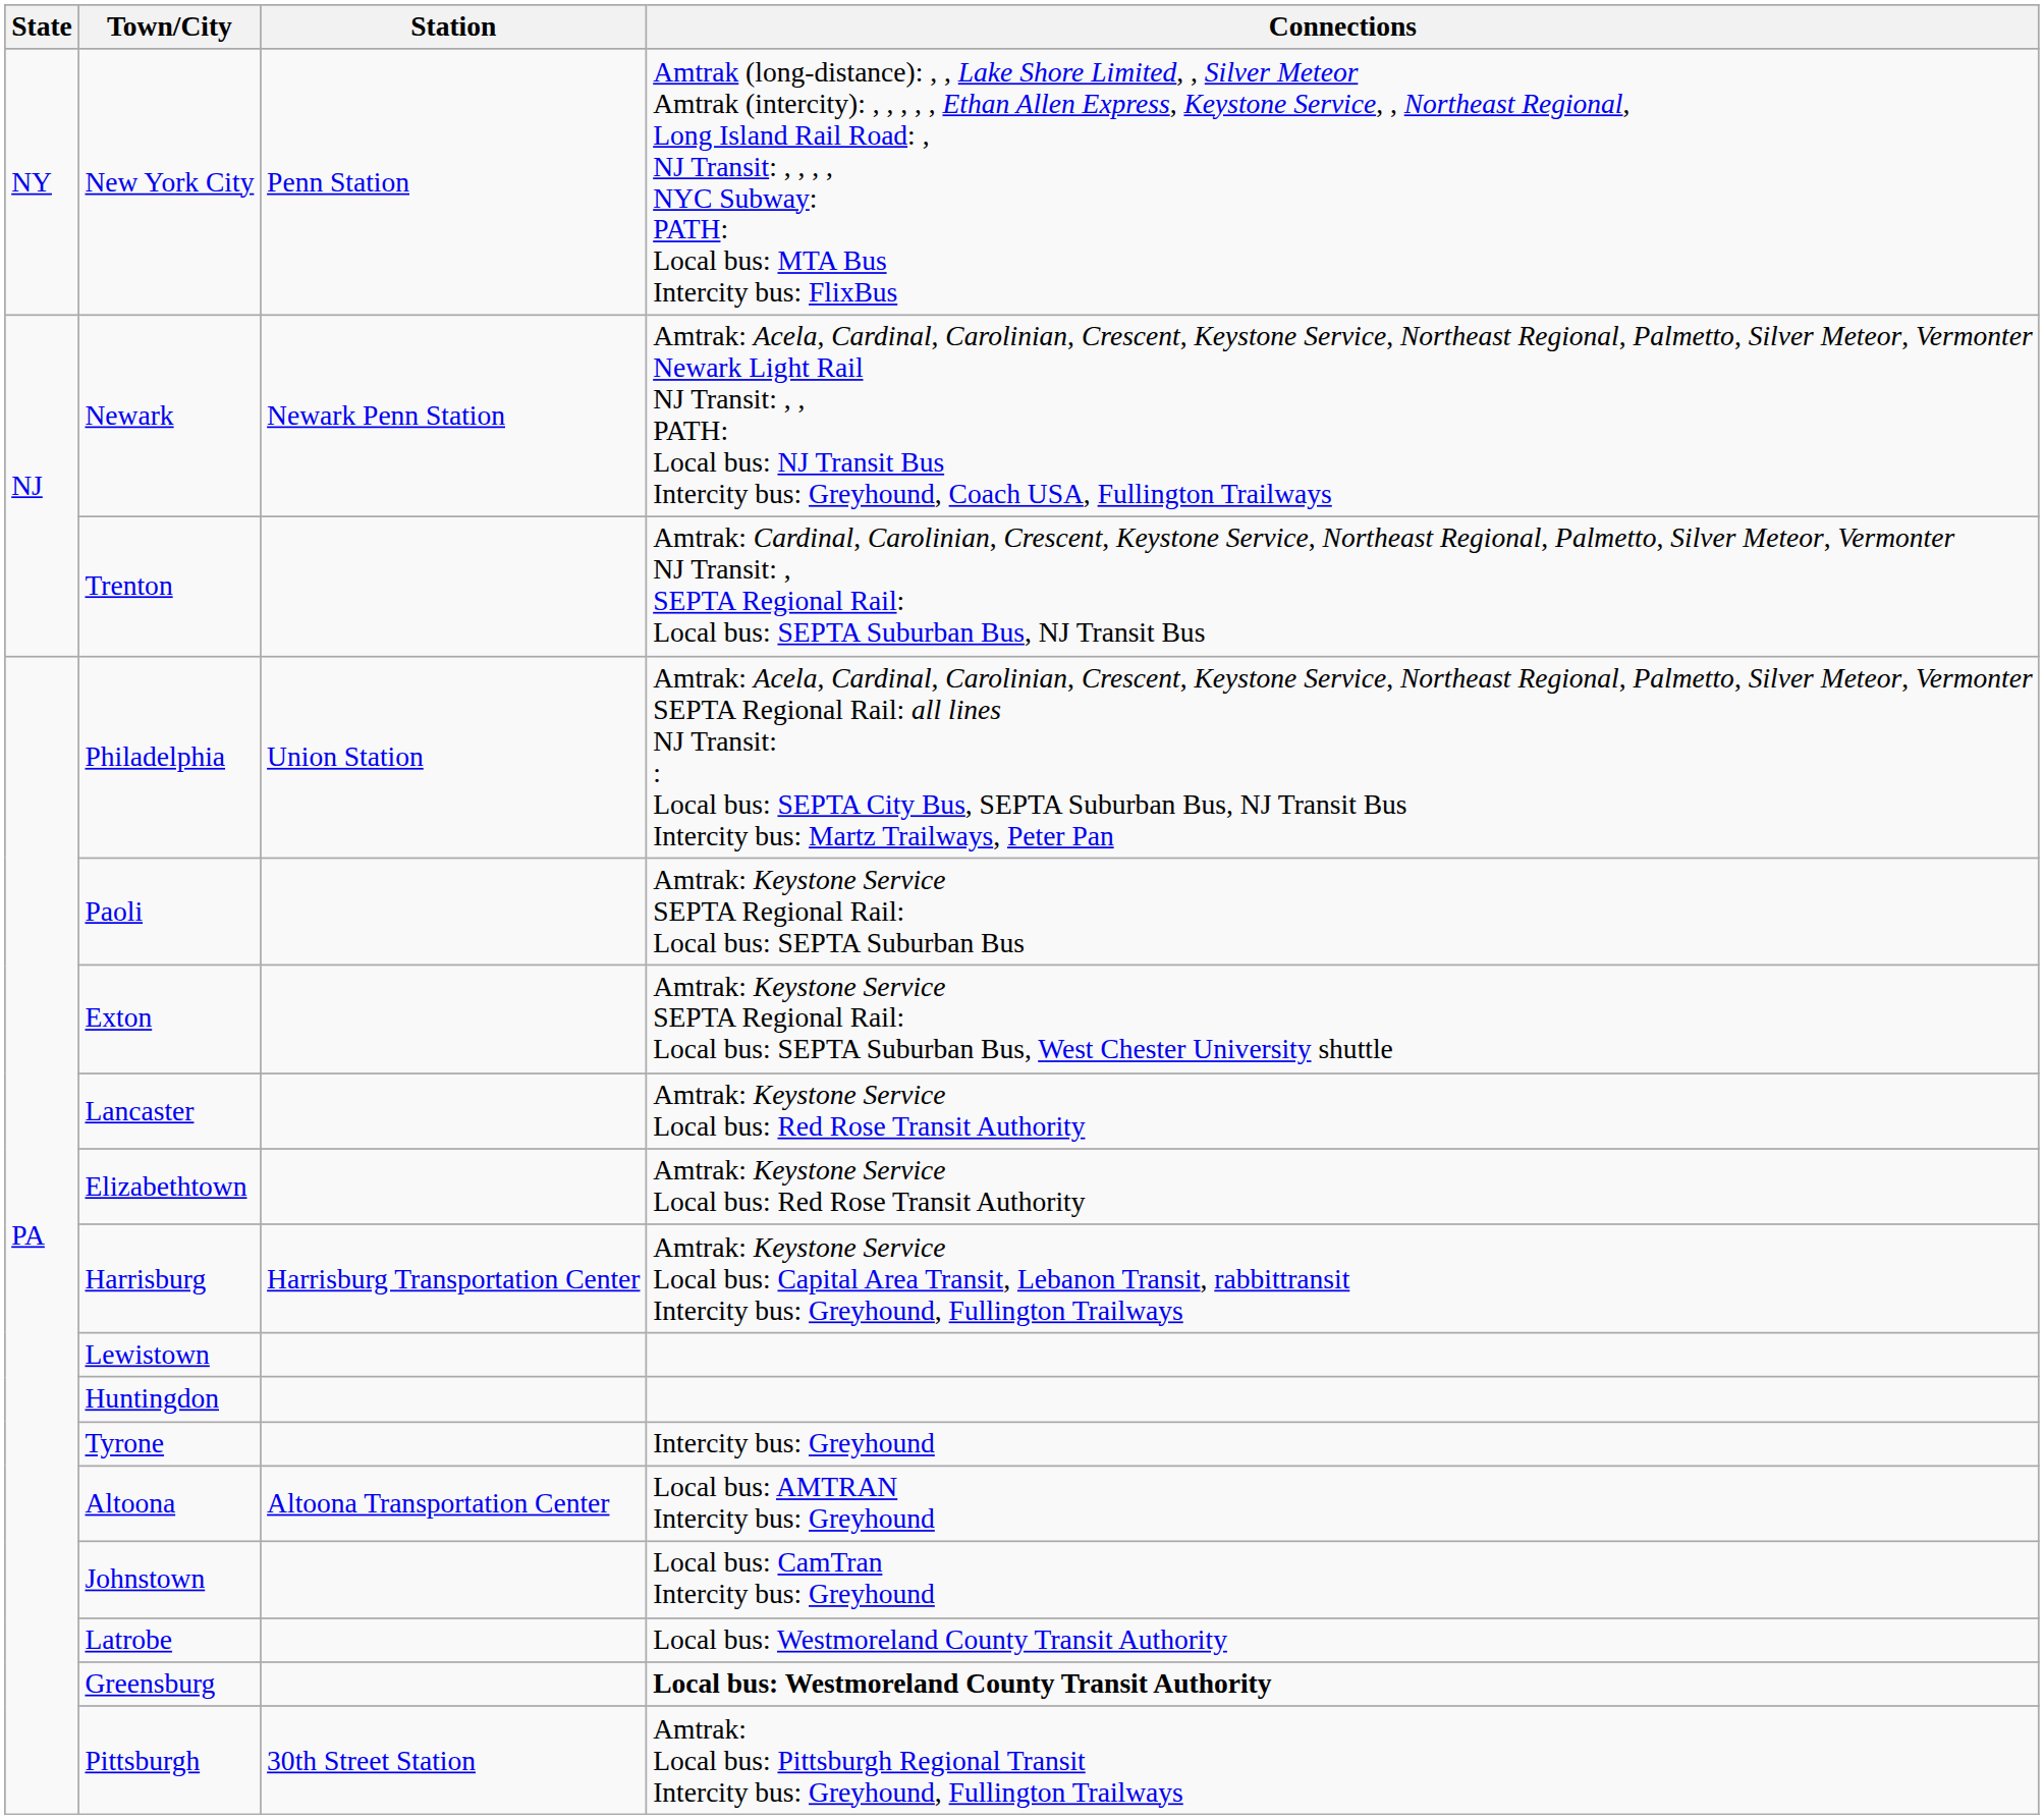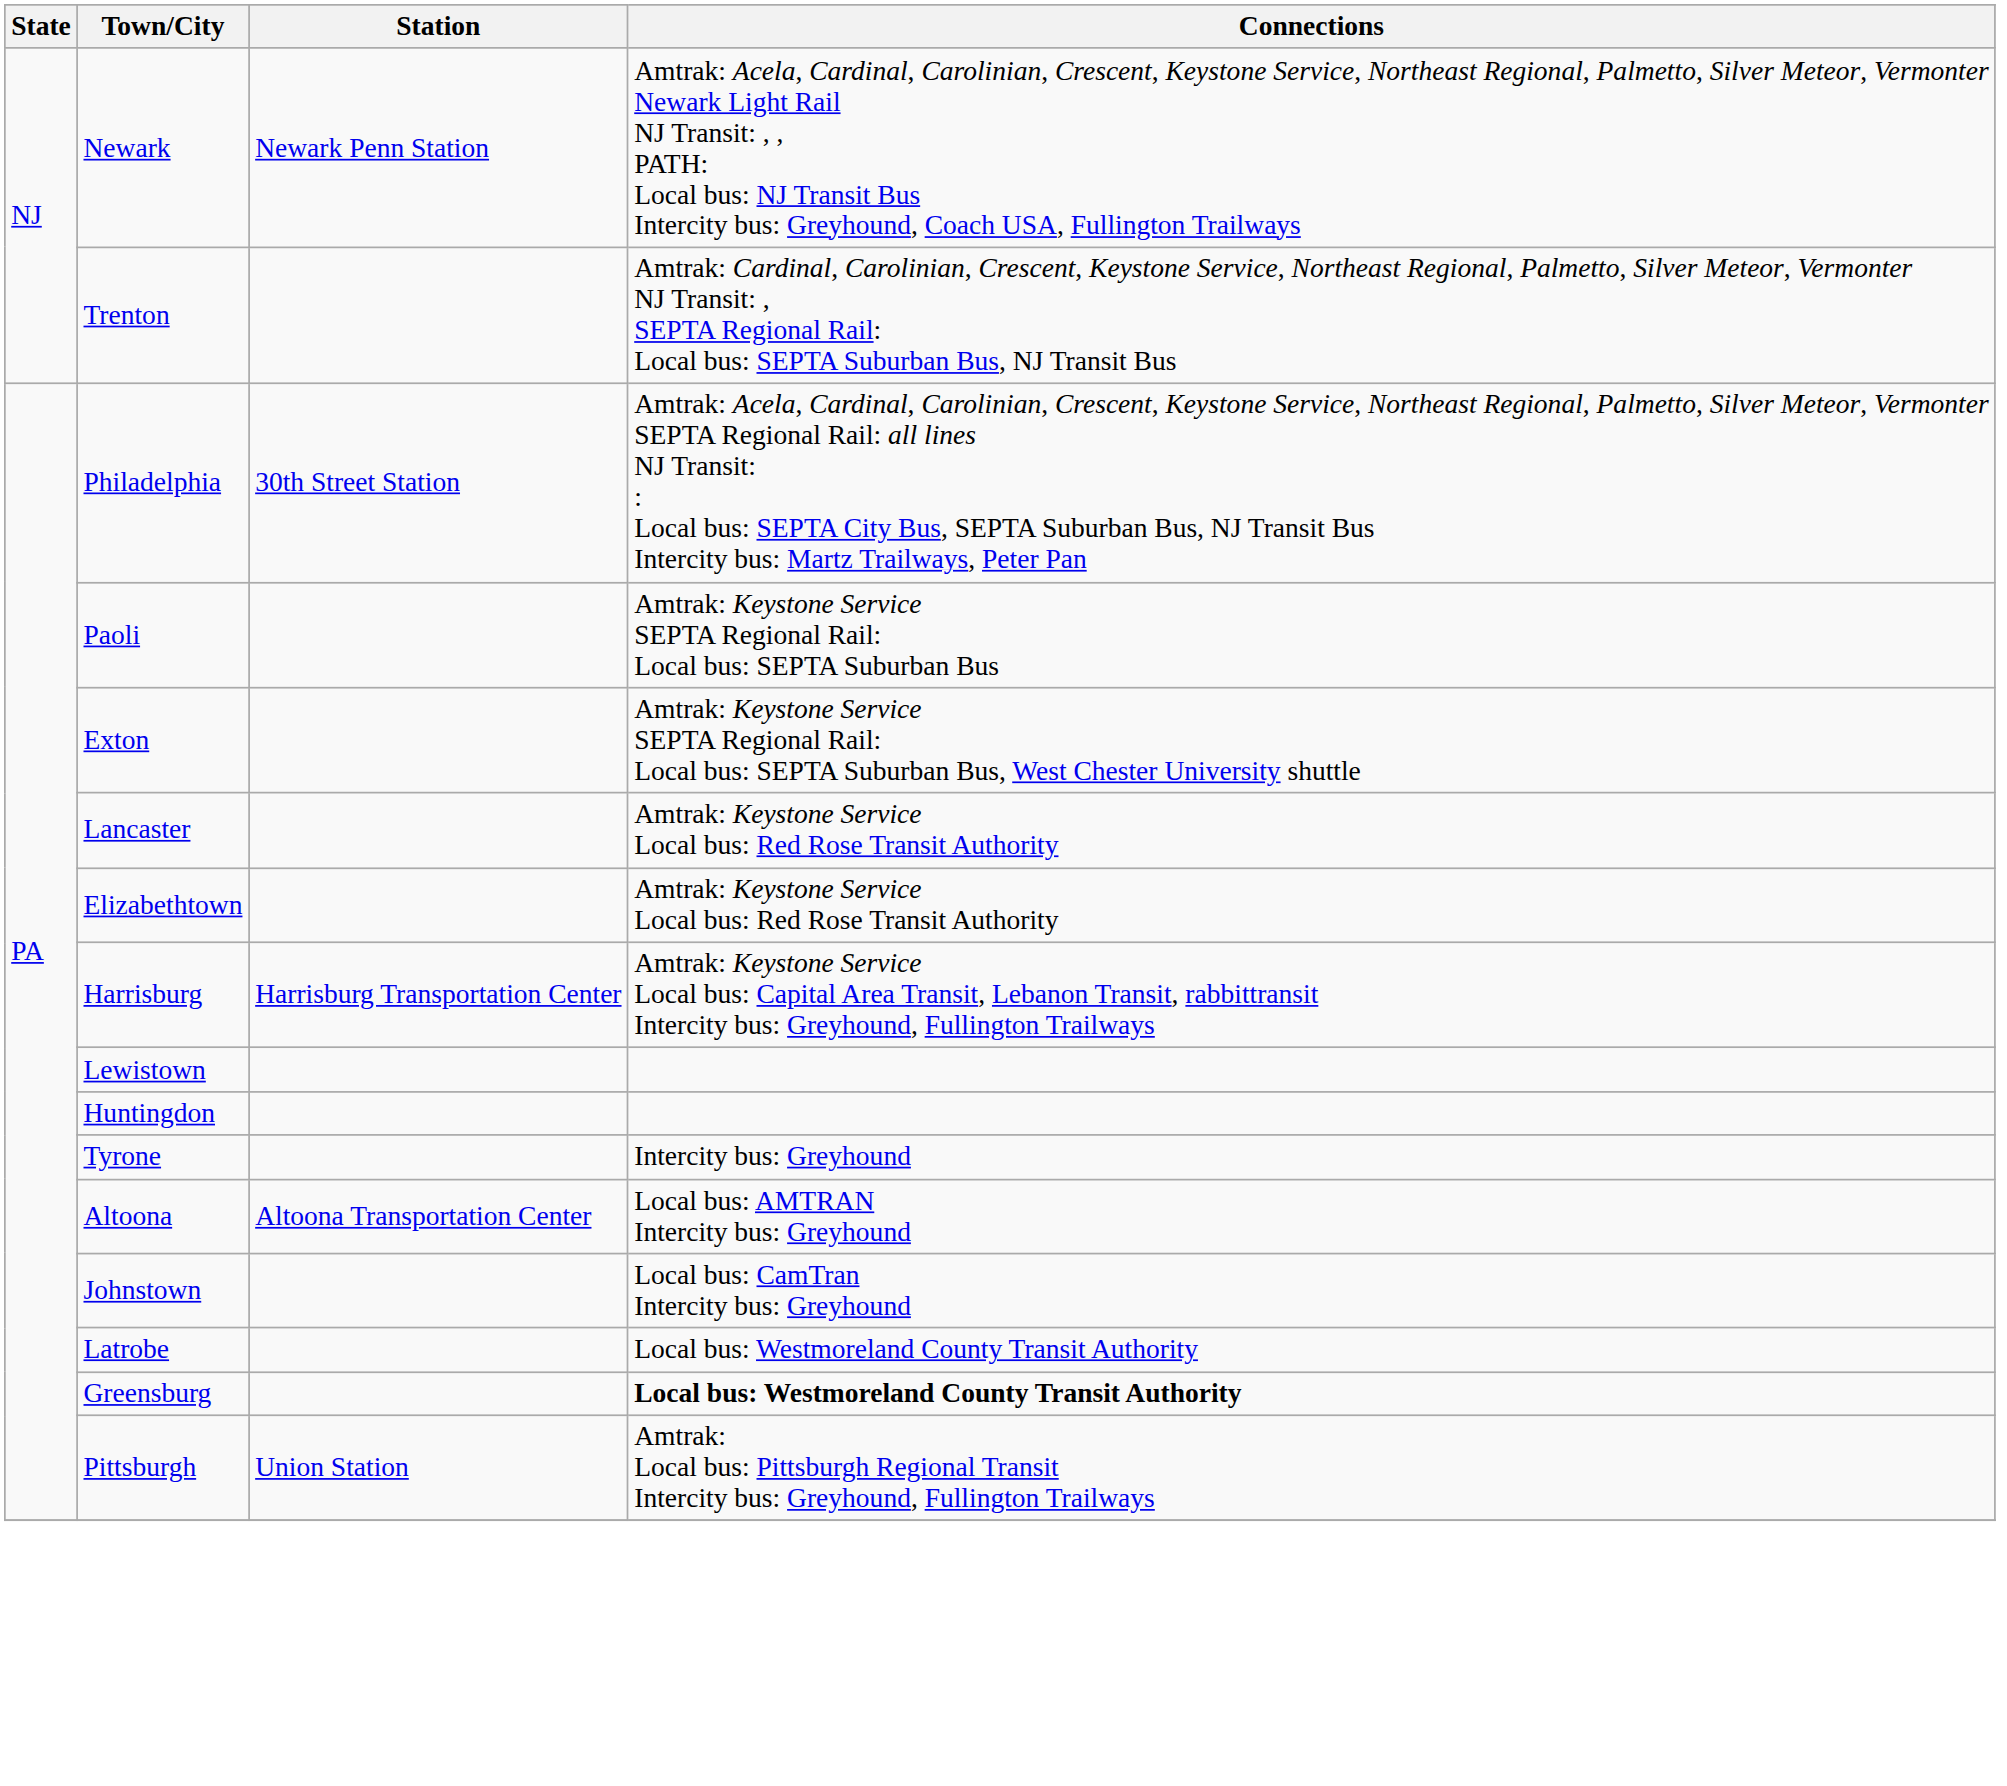 <table class="wikitable mw-collapsible">
 <tr>
 <th>State</th>
 <th>Town/City</th>
 <th>Station</th>
 <th>Connections</th>
-</tr>
-<tr>
-<td><a href='#'>NY</a></td>
-<td><a href='#'>New York City</a></td>
-<td><a href='#'>Penn Station</a></td>
-<td> <a href='#'>Amtrak</a> (long-distance):  , , <em><a href='#'>Lake Shore Limited</a></em>, , <em><a href='#'>Silver Meteor</a></em><br> Amtrak (intercity): , , , , , <em><a href='#'>Ethan Allen Express</a></em>, <em><a href='#'>Keystone Service</a></em>, , <em><a href='#'>Northeast Regional</a></em>, <br> <a href='#'>Long Island Rail Road</a>: , <br> <a href='#'>NJ Transit</a>: , , , , <br> <a href='#'>NYC Subway</a>: <br> <a href='#'>PATH</a>:   <br> Local bus: <a href='#'>MTA Bus</a><br> Intercity bus: <a href='#'>FlixBus</a></td>
 </tr>
 <tr>
 <td rowspan=2><a href='#'>NJ</a></td>
 <td><a href='#'>Newark</a></td>
 <td><a href='#'>Newark Penn Station</a></td>
 <td> Amtrak: <em>Acela</em>, <em>Cardinal</em>, <em>Carolinian</em>, <em>Crescent</em>, <em>Keystone Service</em>, <em>Northeast Regional</em>, <em>Palmetto</em>, <em>Silver Meteor</em>, <em>Vermonter</em><br> <a href='#'>Newark Light Rail</a><br> NJ Transit: , , <br> PATH: <br> Local bus: <a href='#'>NJ Transit Bus</a><br> Intercity bus:  <a href='#'>Greyhound</a>, <a href='#'>Coach USA</a>, <a href='#'>Fullington Trailways</a></td>
 </tr>
 <tr>
 <td><a href='#'>Trenton</a></td>
 <td></td>
 <td> Amtrak: <em>Cardinal</em>, <em>Carolinian</em>, <em>Crescent</em>, <em>Keystone Service</em>, <em>Northeast Regional</em>, <em>Palmetto</em>, <em>Silver Meteor</em>, <em>Vermonter</em><br> NJ Transit: , <br> <a href='#'>SEPTA Regional Rail</a>: <br> Local bus: <a href='#'>SEPTA Suburban Bus</a>, NJ Transit Bus</td>
 </tr>
 <tr>
 <td rowspan=14><a href='#'>PA</a></td>
 <td><a href='#'>Philadelphia</a></td>
-<td><a href='#'>Union Station</a></td>
+<td><a href='#'>30th Street Station</a></td>
 <td> Amtrak: <em>Acela</em>, <em>Cardinal</em>, <em>Carolinian</em>, <em>Crescent</em>, <em>Keystone Service</em>, <em>Northeast Regional</em>, <em>Palmetto</em>, <em>Silver Meteor</em>, <em>Vermonter</em><br> SEPTA Regional Rail: <em>all lines</em><br> NJ Transit: <br>:  <br> Local bus: <a href='#'>SEPTA City Bus</a>, SEPTA Suburban Bus, NJ Transit Bus<br> Intercity bus: <a href='#'>Martz Trailways</a>, <a href='#'>Peter Pan</a></td>
 </tr>
 <tr>
 <td><a href='#'>Paoli</a></td>
 <td></td>
 <td> Amtrak: <em>Keystone Service</em><br> SEPTA Regional Rail: <br> Local bus: SEPTA Suburban Bus</td>
 </tr>
 <tr>
 <td><a href='#'>Exton</a></td>
 <td></td>
 <td> Amtrak: <em>Keystone Service</em><br> SEPTA Regional Rail: <br> Local bus: SEPTA Suburban Bus, <a href='#'>West Chester University</a> shuttle</td>
 </tr>
 <tr>
 <td><a href='#'>Lancaster</a></td>
 <td></td>
 <td> Amtrak: <em>Keystone Service</em><br> Local bus: <a href='#'>Red Rose Transit Authority</a></td>
 </tr>
 <tr>
 <td><a href='#'>Elizabethtown</a></td>
 <td></td>
 <td> Amtrak: <em>Keystone Service</em><br> Local bus: Red Rose Transit Authority</td>
 </tr>
 <tr>
 <td><a href='#'>Harrisburg</a></td>
 <td><a href='#'>Harrisburg Transportation Center</a></td>
 <td> Amtrak: <em>Keystone Service</em><br> Local bus: <a href='#'>Capital Area Transit</a>, <a href='#'>Lebanon Transit</a>, <a href='#'>rabbittransit</a><br> Intercity bus:  <a href='#'>Greyhound</a>, <a href='#'>Fullington Trailways</a></td>
 </tr>
 <tr>
 <td><a href='#'>Lewistown</a></td>
 <td></td>
 <td></td>
 </tr>
 <tr>
 <td><a href='#'>Huntingdon</a></td>
 <td></td>
 <td></td>
 </tr>
 <tr>
 <td><a href='#'>Tyrone</a></td>
 <td></td>
 <td> Intercity bus:  <a href='#'>Greyhound</a></td>
 </tr>
 <tr>
 <td><a href='#'>Altoona</a></td>
 <td><a href='#'>Altoona Transportation Center</a></td>
 <td> Local bus: <a href='#'>AMTRAN</a><br> Intercity bus:  <a href='#'>Greyhound</a></td>
 </tr>
 <tr>
 <td><a href='#'>Johnstown</a></td>
 <td></td>
 <td> Local bus: <a href='#'>CamTran</a><br> Intercity bus:  <a href='#'>Greyhound</a></td>
 </tr>
 <tr>
 <td><a href='#'>Latrobe</a></td>
 <td></td>
 <td> Local bus: <a href='#'>Westmoreland County Transit Authority</a></td>
 </tr>
 <tr>
 <td><a href='#'>Greensburg</a></td>
 <td></td>
 <td><strong> Local bus: Westmoreland County Transit Authority</strong></td>
 </tr>
 <tr>
 <td><a href='#'>Pittsburgh</a></td>
-<td><a href='#'>30th Street Station</a></td>
+<td><a href='#'>Union Station</a></td>
 <td> Amtrak: <br> Local bus: <a href='#'>Pittsburgh Regional Transit</a><br> Intercity bus:  <a href='#'>Greyhound</a>, <a href='#'>Fullington Trailways</a></td>
 </tr>
 <tr>
 </tr>
 </table>
